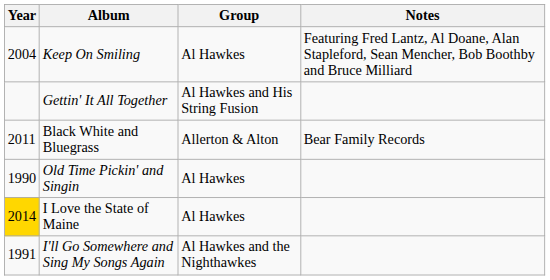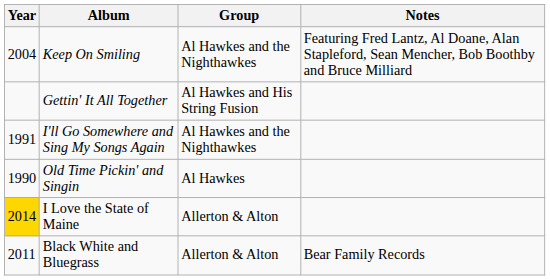 <table class="wikitable">
 <tr>
 <th>Year</th>
 <th>Album</th>
 <th>Group</th>
 <th>Notes</th>
 </tr>
 <tr>
 <td>2004</td>
 <td><em>Keep On Smiling</em></td>
-<td>Al Hawkes</td>
+<td>Al Hawkes and the Nighthawkes</td>
 <td>Featuring Fred Lantz, Al Doane, Alan Stapleford, Sean Mencher, Bob Boothby and Bruce Milliard</td>
 </tr>
 <tr>
 <td></td>
 <td><em>Gettin' It All Together</em></td>
 <td>Al Hawkes and His String Fusion</td>
 <td></td>
 </tr>
 <tr>
-<td>2011</td>
-<td></em>Black White and Bluegrass<em></td>
-<td>Allerton & Alton</td>
-<td>Bear Family Records</td>
+<td>1991</td>
+<td><em>I'll Go Somewhere and Sing My Songs Again</em></td>
+<td>Al Hawkes and the Nighthawkes</td>
+<td></td>
 </tr>
 <tr>
 <td>1990</td>
 <td><em>Old Time Pickin' and Singin<strong></td>
 <td>Al Hawkes</td>
 <td></td>
 </tr>
 <tr>
 <td style="background: gold;">2014</td>
 <td></em>I Love the State of Maine<em></td>
-<td>Al Hawkes</td>
+<td>Allerton & Alton</td>
 <td></td>
 </tr>
 <tr>
-<td>1991</td>
-<td><em>I'll Go Somewhere and Sing My Songs Again</em></td>
-<td>Al Hawkes and the Nighthawkes</td>
-<td></td>
+<td>2011</td>
+<td></em>Black White and Bluegrass<em></td>
+<td>Allerton & Alton</td>
+<td>Bear Family Records</td>
 </tr>
 </table>
